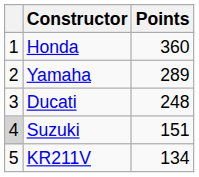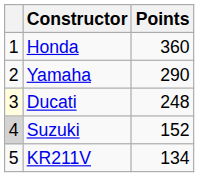 <table class="wikitable" style="font-size: 95%;">
 <tr>
 <th></th>
 <th>Constructor</th>
 <th>Points</th>
 </tr>
 <tr>
 <td align=center>1</td>
 <td> <a href='#'>Honda</a></td>
 <td align=right>360</td>
 </tr>
 <tr>
 <td align=center>2</td>
 <td> <a href='#'>Yamaha</a></td>
-<td align=right>289</td>
+<td align=right>290</td>
 </tr>
 <tr>
-<td align=center>3</td>
+<td align=center style="background: lightyellow;">3</td>
 <td> <a href='#'>Ducati</a></td>
 <td align=right>248</td>
 </tr>
 <tr>
 <td align=center style="background: lightgrey;">4</td>
 <td> <a href='#'>Suzuki</a></td>
-<td align=right>151</td>
+<td align=right>152</td>
 </tr>
 <tr>
 <td align=center>5</td>
 <td> <a href='#'>KR211V</a></td>
 <td align=right>134</td>
 </tr>
 </table>
